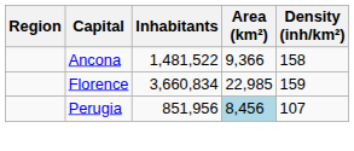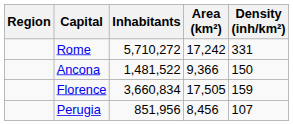 <table class="wikitable sortable">
 <tr>
 <th>Region</th>
 <th>Capital</th>
 <th>Inhabitants</th>
 <th>Area<br>(km²)</th>
 <th>Density<br>(inh/km²)</th>
 </tr>
 <tr>
 <td></td>
+<td><a href='#'>Rome</a></td>
+<td style="text-align:right;">5,710,272</td>
+<td>17,242</td>
+<td>331</td>
+</tr>
+<tr>
+<td></td>
 <td><a href='#'>Ancona</a></td>
 <td style="text-align:right;">1,481,522</td>
 <td>9,366</td>
-<td>158</td>
+<td>150</td>
 </tr>
 <tr>
 <td></td>
 <td><a href='#'>Florence</a></td>
 <td style="text-align:right;">3,660,834</td>
-<td>22,985</td>
+<td>17,505</td>
 <td>159</td>
 </tr>
 <tr>
 <td></td>
 <td><a href='#'>Perugia</a></td>
 <td style="text-align:right;">851,956</td>
-<td style="background: lightblue;">8,456</td>
+<td>8,456</td>
 <td>107</td>
 </tr>
 </table>
